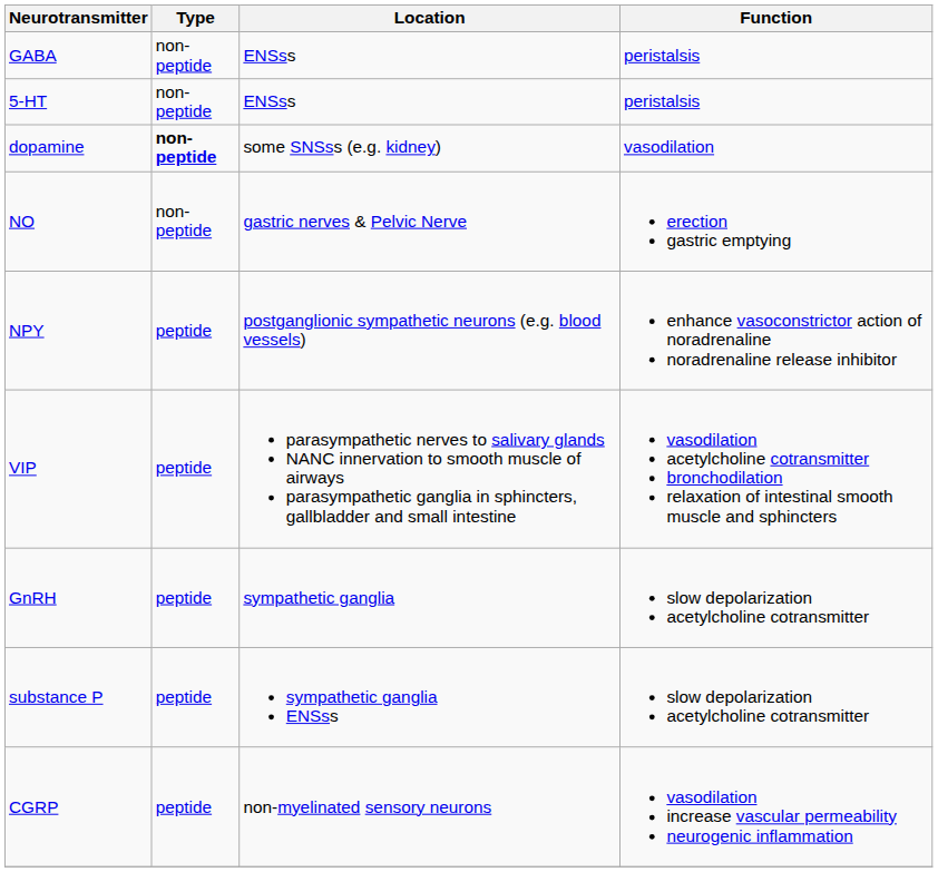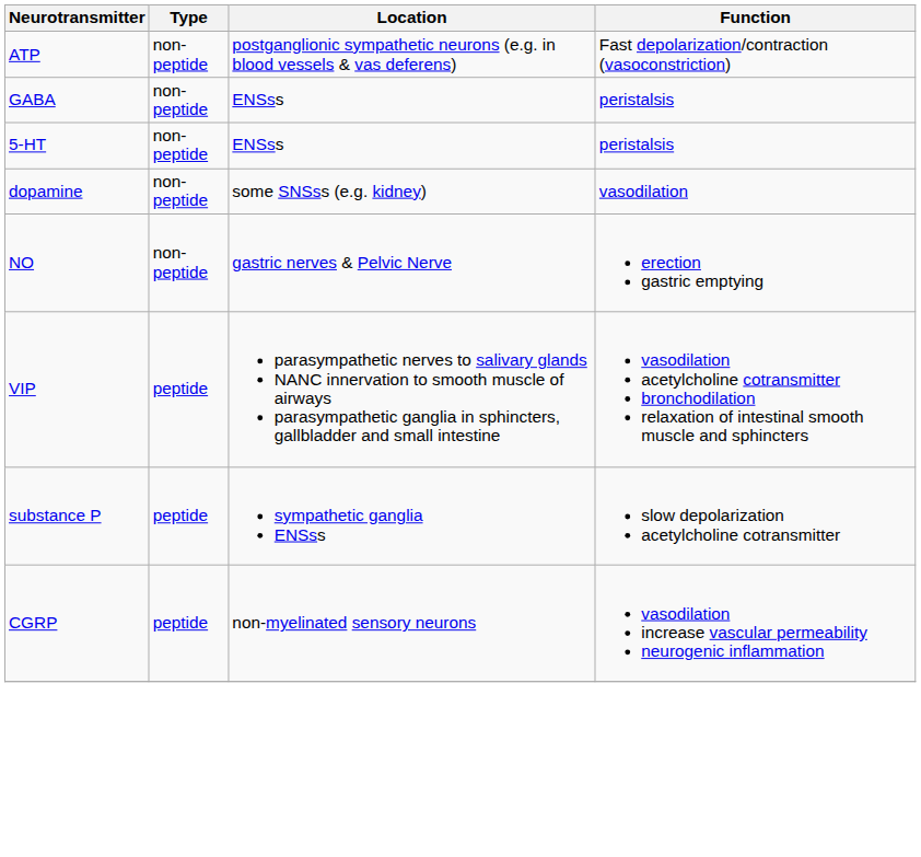 <table class="wikitable sortable">
 <tr>
 <th>Neurotransmitter</th>
 <th>Type</th>
 <th>Location</th>
 <th>Function</th>
+</tr>
+<tr>
+<td><a href='#'>ATP</a></td>
+<td>non-<a href='#'>peptide</a></td>
+<td><a href='#'>postganglionic sympathetic neurons</a> (e.g. in <a href='#'>blood vessels</a> & <a href='#'>vas deferens</a>)</td>
+<td>Fast <a href='#'>depolarization</a>/contraction (<a href='#'>vasoconstriction</a>)</td>
 </tr>
 <tr>
 <td><a href='#'>GABA</a></td>
 <td>non-<a href='#'>peptide</a></td>
 <td><a href='#'>ENSs</a>s</td>
 <td><a href='#'>peristalsis</a></td>
 </tr>
 <tr>
 <td><a href='#'>5-HT</a></td>
 <td>non-<a href='#'>peptide</a></td>
 <td><a href='#'>ENSs</a>s</td>
 <td><a href='#'>peristalsis</a></td>
 </tr>
 <tr>
 <td><a href='#'>dopamine</a></td>
-<td><strong>non-<a href='#'>peptide</a></strong></td>
+<td>non-<a href='#'>peptide</a></td>
 <td>some <a href='#'>SNSs</a>s (e.g. <a href='#'>kidney</a>)</td>
 <td><a href='#'>vasodilation</a></td>
 </tr>
 <tr>
 <td><a href='#'>NO</a></td>
 <td>non-<a href='#'>peptide</a></td>
 <td><a href='#'>gastric nerves</a> & <a href='#'>Pelvic Nerve</a></td>
 <td><br><ul><li><a href='#'>erection</a></li><li>gastric emptying</li></ul></td>
 </tr>
 <tr>
-<td><a href='#'>NPY</a></td>
-<td><a href='#'>peptide</a></td>
-<td><a href='#'>postganglionic sympathetic neurons</a> (e.g. <a href='#'>blood vessels</a>)</td>
-<td><br><ul><li>enhance <a href='#'>vasoconstrictor</a> action of noradrenaline</li><li>noradrenaline release inhibitor</li></ul></td>
-</tr>
-<tr>
 <td><a href='#'>VIP</a></td>
 <td><a href='#'>peptide</a></td>
 <td><br><ul><li>parasympathetic nerves to <a href='#'>salivary glands</a></li><li>NANC innervation to smooth muscle of airways</li><li>parasympathetic ganglia in sphincters, gallbladder and small intestine</li></ul></td>
 <td><br><ul><li><a href='#'>vasodilation</a></li><li>acetylcholine <a href='#'>cotransmitter</a></li><li><a href='#'>bronchodilation</a></li><li>relaxation of intestinal smooth muscle and sphincters</li></ul></td>
-</tr>
-<tr>
-<td><a href='#'>GnRH</a></td>
-<td><a href='#'>peptide</a></td>
-<td><a href='#'>sympathetic ganglia</a></td>
-<td><br><ul><li>slow depolarization</li><li>acetylcholine cotransmitter</li></ul></td>
 </tr>
 <tr>
 <td><a href='#'>substance P</a></td>
 <td><a href='#'>peptide</a></td>
 <td><br><ul><li><a href='#'>sympathetic ganglia</a></li><li><a href='#'>ENSs</a>s</li></ul></td>
 <td><br><ul><li>slow depolarization</li><li>acetylcholine cotransmitter</li></ul></td>
 </tr>
 <tr>
 <td><a href='#'>CGRP</a></td>
 <td><a href='#'>peptide</a></td>
 <td>non-<a href='#'>myelinated</a> <a href='#'>sensory neurons</a></td>
 <td><br><ul><li><a href='#'>vasodilation</a></li><li>increase <a href='#'>vascular permeability</a></li><li><a href='#'>neurogenic inflammation</a></li></ul></td>
 </tr>
 <tr>
 </tr>
 </table>
